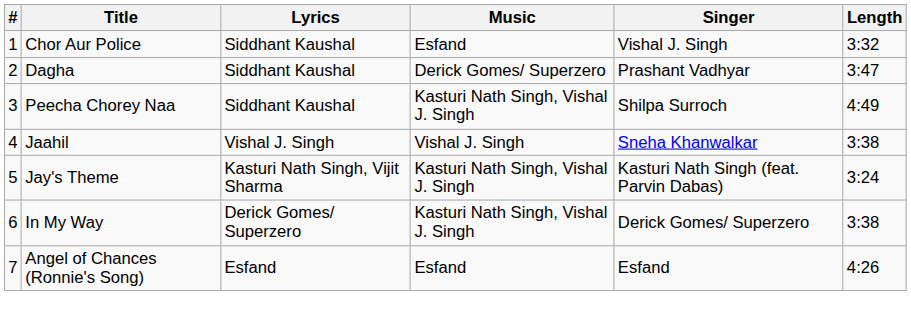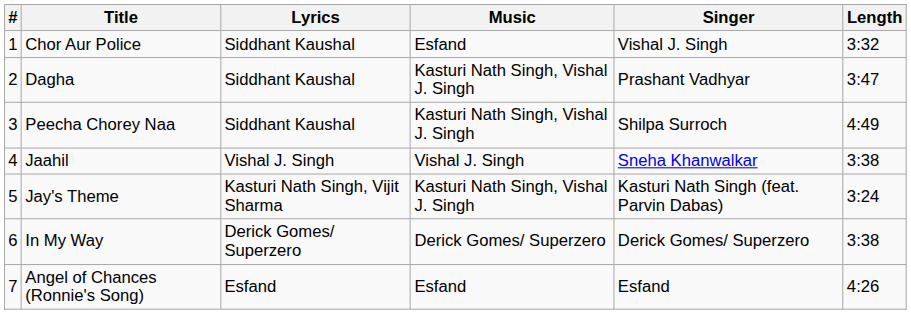 <table class="wikitable">
 <tr>
 <th>#</th>
 <th>Title</th>
 <th>Lyrics</th>
 <th>Music</th>
 <th>Singer</th>
 <th>Length</th>
 </tr>
 <tr>
 <td>1</td>
 <td>Chor Aur Police</td>
 <td>Siddhant Kaushal</td>
 <td>Esfand</td>
 <td>Vishal J. Singh</td>
 <td>3:32</td>
 </tr>
 <tr>
 <td>2</td>
 <td>Dagha</td>
 <td>Siddhant Kaushal</td>
-<td>Derick Gomes/ Superzero</td>
+<td>Kasturi Nath Singh, Vishal J. Singh</td>
 <td>Prashant Vadhyar</td>
 <td>3:47</td>
 </tr>
 <tr>
 <td>3</td>
 <td>Peecha Chorey Naa</td>
 <td>Siddhant Kaushal</td>
 <td>Kasturi Nath Singh, Vishal J. Singh</td>
 <td>Shilpa Surroch</td>
 <td>4:49</td>
 </tr>
 <tr>
 <td>4</td>
 <td>Jaahil</td>
 <td>Vishal J. Singh</td>
 <td>Vishal J. Singh</td>
 <td><a href='#'>Sneha Khanwalkar</a></td>
 <td>3:38</td>
 </tr>
 <tr>
 <td>5</td>
 <td>Jay's Theme</td>
 <td>Kasturi Nath Singh, Vijit Sharma</td>
 <td>Kasturi Nath Singh, Vishal J. Singh</td>
 <td>Kasturi Nath Singh (feat. Parvin Dabas)</td>
 <td>3:24</td>
 </tr>
 <tr>
 <td>6</td>
 <td>In My Way</td>
 <td>Derick Gomes/ Superzero</td>
-<td>Kasturi Nath Singh, Vishal J. Singh</td>
+<td>Derick Gomes/ Superzero</td>
 <td>Derick Gomes/ Superzero</td>
 <td>3:38</td>
 </tr>
 <tr>
 <td>7</td>
 <td>Angel of Chances (Ronnie's Song)</td>
 <td>Esfand</td>
 <td>Esfand</td>
 <td>Esfand</td>
 <td>4:26</td>
 </tr>
 </table>
